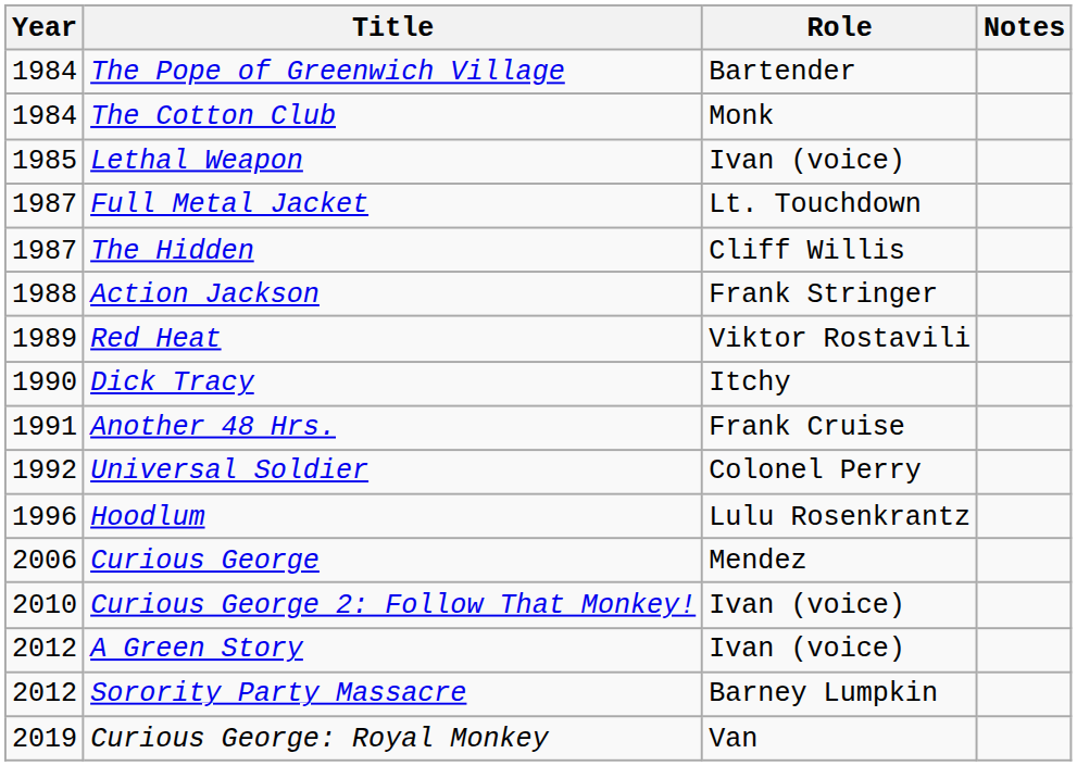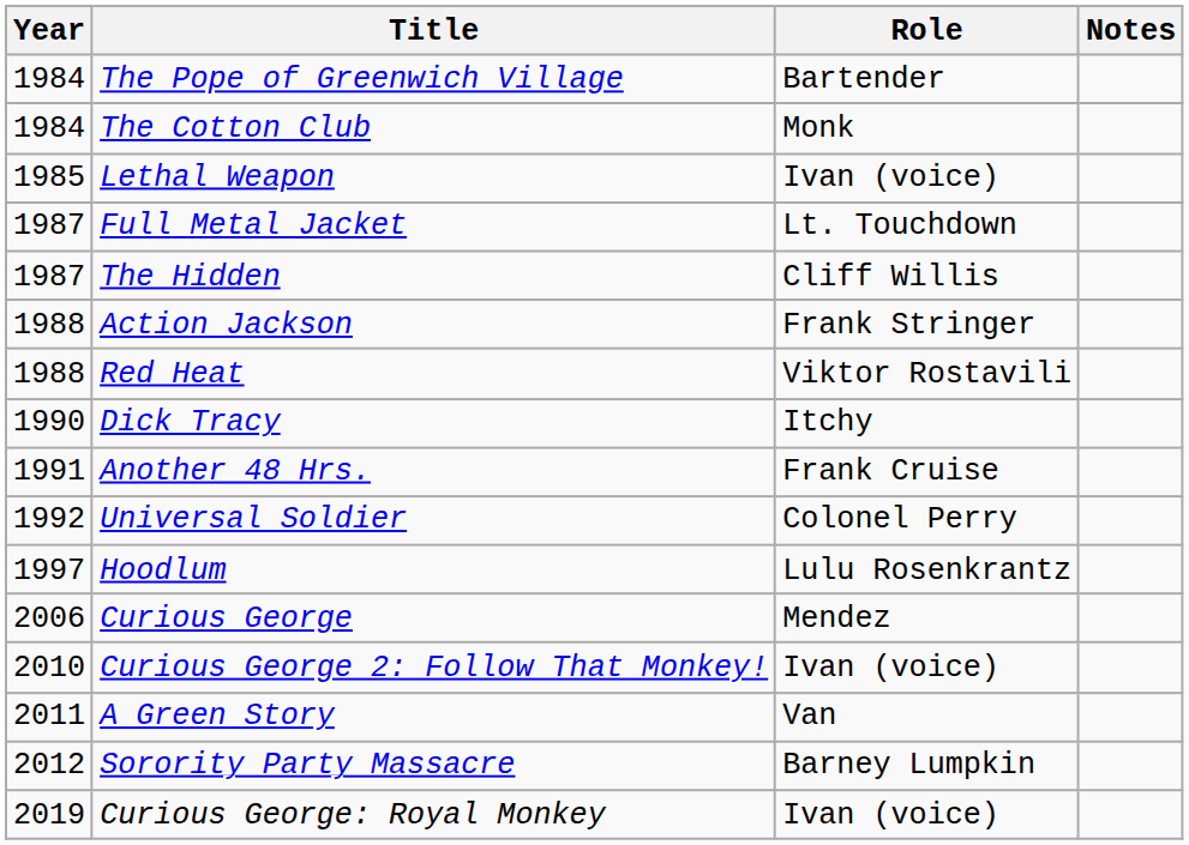 <table class="wikitable sortable">
 <tr>
 <th>Year</th>
 <th>Title</th>
 <th>Role</th>
 <th>Notes</th>
 </tr>
 <tr>
 <td>1984</td>
 <td><em><a href='#'>The Pope of Greenwich Village</a></em></td>
 <td>Bartender</td>
 <td></td>
 </tr>
 <tr>
 <td>1984</td>
 <td><em><a href='#'>The Cotton Club</a></em></td>
 <td>Monk</td>
 <td></td>
 </tr>
 <tr>
 <td>1985</td>
 <td><em><a href='#'>Lethal Weapon</a></em></td>
 <td>Ivan (voice)</td>
 <td></td>
 </tr>
 <tr>
 <td>1987</td>
 <td><em><a href='#'>Full Metal Jacket</a></em></td>
 <td>Lt. Touchdown</td>
 <td></td>
 </tr>
 <tr>
 <td>1987</td>
 <td><em><a href='#'>The Hidden</a></em></td>
 <td>Cliff Willis</td>
 <td></td>
 </tr>
 <tr>
 <td>1988</td>
 <td><em><a href='#'>Action Jackson</a></em></td>
 <td>Frank Stringer</td>
 <td></td>
 </tr>
 <tr>
-<td>1989</td>
+<td>1988</td>
 <td><em><a href='#'>Red Heat</a></em></td>
 <td>Viktor Rostavili</td>
 <td></td>
 </tr>
 <tr>
 <td>1990</td>
 <td><em><a href='#'>Dick Tracy</a></em></td>
 <td>Itchy</td>
 <td></td>
 </tr>
 <tr>
 <td>1991</td>
 <td><em><a href='#'>Another 48 Hrs.</a></em></td>
 <td>Frank Cruise</td>
 <td></td>
 </tr>
 <tr>
 <td>1992</td>
 <td><em><a href='#'>Universal Soldier</a></em></td>
 <td>Colonel Perry</td>
 <td></td>
 </tr>
 <tr>
-<td>1996</td>
+<td>1997</td>
 <td><em><a href='#'>Hoodlum</a></em></td>
 <td>Lulu Rosenkrantz</td>
 <td></td>
 </tr>
 <tr>
 <td>2006</td>
 <td><em><a href='#'>Curious George</a></em></td>
 <td>Mendez</td>
 <td></td>
 </tr>
 <tr>
 <td>2010</td>
 <td><em><a href='#'>Curious George 2: Follow That Monkey!</a></em></td>
 <td>Ivan (voice)</td>
 <td></td>
 </tr>
 <tr>
-<td>2012</td>
+<td>2011</td>
 <td><em><a href='#'>A Green Story</a></em></td>
-<td>Ivan (voice)</td>
+<td>Van</td>
 <td></td>
 </tr>
 <tr>
 <td>2012</td>
 <td><em><a href='#'>Sorority Party Massacre</a></em></td>
 <td>Barney Lumpkin</td>
 <td></td>
 </tr>
 <tr>
 <td>2019</td>
 <td><em>Curious George: Royal Monkey</em></td>
-<td>Van</td>
+<td>Ivan (voice)</td>
 <td></td>
 </tr>
 </table>
